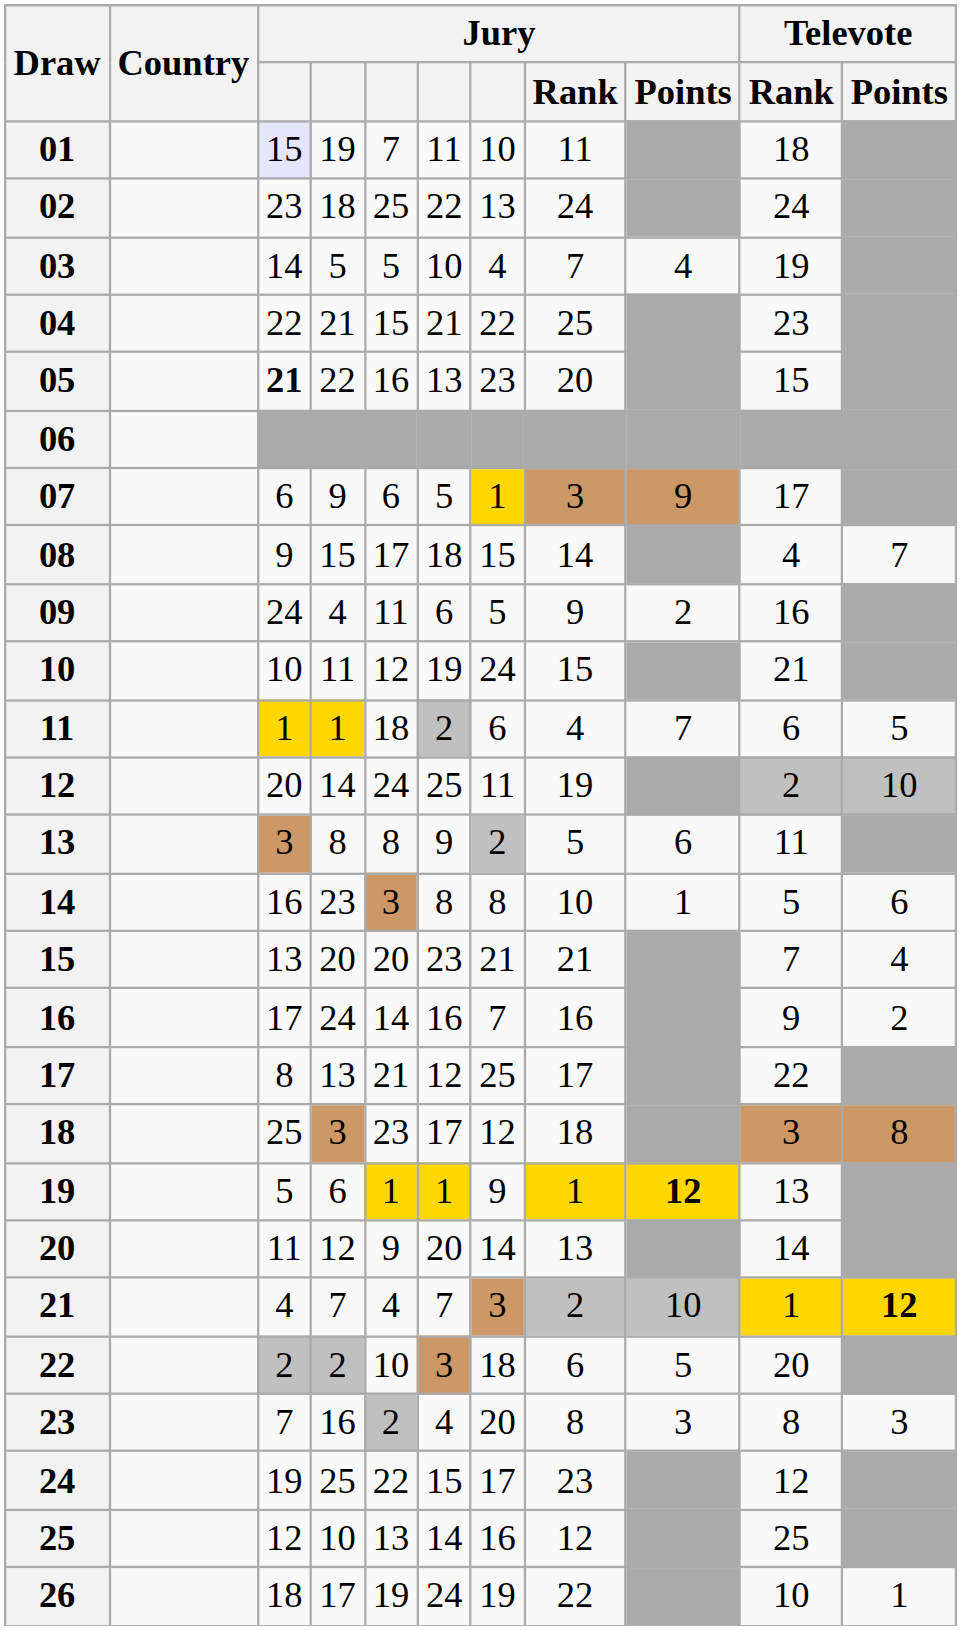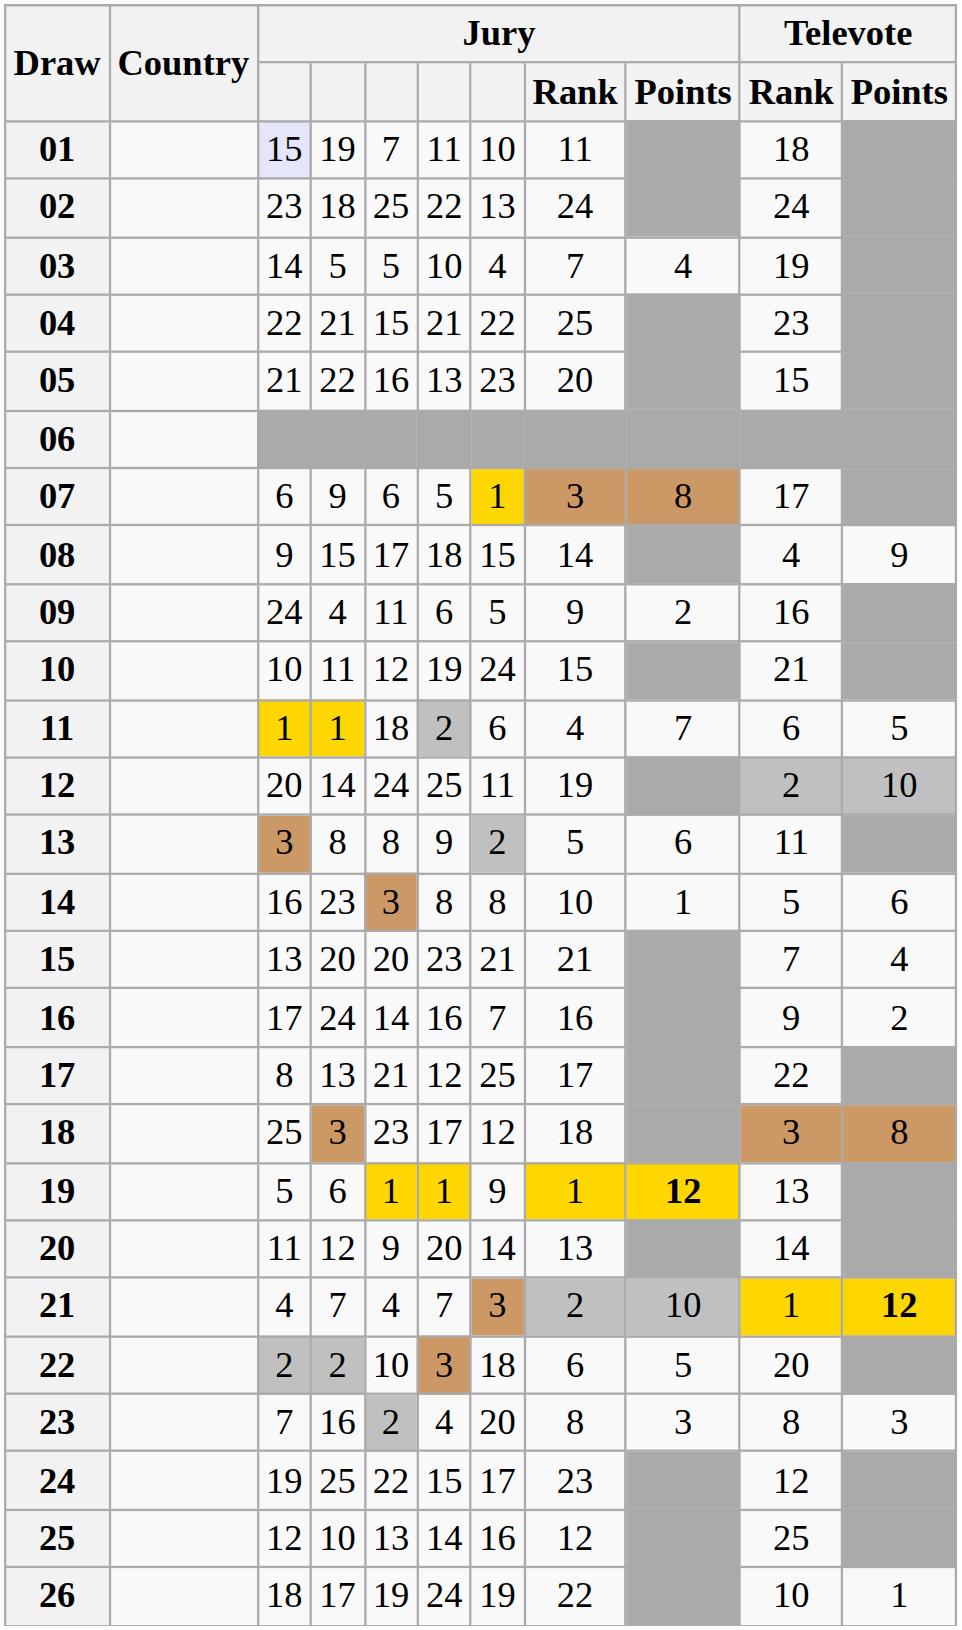 <table class="sortable wikitable collapsible plainrowheaders" style="text-align:center;">
 <tr>
 </tr>
 <tr>
 <th scope="col" rowspan="2">Draw</th>
 <th scope="col" rowspan="2">Country</th>
 <th scope="col" colspan="7">Jury</th>
 <th scope="col" colspan="2">Televote</th>
 </tr>
 <tr>
 <th scope="col"><small></small></th>
 <th scope="col"><small></small></th>
 <th scope="col"><small></small></th>
 <th scope="col"><small></small></th>
 <th scope="col"><small></small></th>
 <th scope="col">Rank</th>
 <th scope="col">Points</th>
 <th scope="col">Rank</th>
 <th scope="col">Points</th>
 </tr>
 <tr>
 <th scope="row" style="text-align:center;">01</th>
 <td style="text-align:left;"></td>
 <td style="background: lavender;">15</td>
 <td>19</td>
 <td>7</td>
 <td>11</td>
 <td>10</td>
 <td>11</td>
 <td style="background:#AAAAAA;"></td>
 <td>18</td>
 <td style="background:#AAAAAA;"></td>
 </tr>
 <tr>
 <th scope="row" style="text-align:center;">02</th>
 <td style="text-align:left;"></td>
 <td>23</td>
 <td>18</td>
 <td>25</td>
 <td>22</td>
 <td>13</td>
 <td>24</td>
 <td style="background:#AAAAAA;"></td>
 <td>24</td>
 <td style="background:#AAAAAA;"></td>
 </tr>
 <tr>
 <th scope="row" style="text-align:center;">03</th>
 <td style="text-align:left;"></td>
 <td>14</td>
 <td>5</td>
 <td>5</td>
 <td>10</td>
 <td>4</td>
 <td>7</td>
 <td>4</td>
 <td>19</td>
 <td style="background:#AAAAAA;"></td>
 </tr>
 <tr>
 <th scope="row" style="text-align:center;">04</th>
 <td style="text-align:left;"></td>
 <td>22</td>
 <td>21</td>
 <td>15</td>
 <td>21</td>
 <td>22</td>
 <td>25</td>
 <td style="background:#AAAAAA;"></td>
 <td>23</td>
 <td style="background:#AAAAAA;"></td>
 </tr>
 <tr>
 <th scope="row" style="text-align:center;">05</th>
 <td style="text-align:left;"></td>
-<td><strong>21</strong></td>
+<td>21</td>
 <td>22</td>
 <td>16</td>
 <td>13</td>
 <td>23</td>
 <td>20</td>
 <td style="background:#AAAAAA;"></td>
 <td>15</td>
 <td style="background:#AAAAAA;"></td>
 </tr>
 <tr class="sortbottom">
 <th scope="row" style="text-align:center;">06</th>
 <td style="text-align:left;"></td>
 <td style="background:#AAAAAA;"></td>
 <td style="background:#AAAAAA;"></td>
 <td style="background:#AAAAAA;"></td>
 <td style="background:#AAAAAA;"></td>
 <td style="background:#AAAAAA;"></td>
 <td style="background:#AAAAAA;"></td>
 <td style="background:#AAAAAA;"></td>
 <td style="background:#AAAAAA;"></td>
 <td style="background:#AAAAAA;"></td>
 </tr>
 <tr>
 <th scope="row" style="text-align:center;">07</th>
 <td style="text-align:left;"></td>
 <td>6</td>
 <td>9</td>
 <td>6</td>
 <td>5</td>
 <td style="background:gold;">1</td>
 <td style="background:#CC9966;">3</td>
-<td style="background:#CC9966;">9</td>
+<td style="background:#CC9966;">8</td>
 <td>17</td>
 <td style="background:#AAAAAA;"></td>
 </tr>
 <tr>
 <th scope="row" style="text-align:center;">08</th>
 <td style="text-align:left;"></td>
 <td>9</td>
 <td>15</td>
 <td>17</td>
 <td>18</td>
 <td>15</td>
 <td>14</td>
 <td style="background:#AAAAAA;"></td>
 <td>4</td>
-<td>7</td>
+<td>9</td>
 </tr>
 <tr>
 <th scope="row" style="text-align:center;">09</th>
 <td style="text-align:left;"></td>
 <td>24</td>
 <td>4</td>
 <td>11</td>
 <td>6</td>
 <td>5</td>
 <td>9</td>
 <td>2</td>
 <td>16</td>
 <td style="background:#AAAAAA;"></td>
 </tr>
 <tr>
 <th scope="row" style="text-align:center;">10</th>
 <td style="text-align:left;"></td>
 <td>10</td>
 <td>11</td>
 <td>12</td>
 <td>19</td>
 <td>24</td>
 <td>15</td>
 <td style="background:#AAAAAA;"></td>
 <td>21</td>
 <td style="background:#AAAAAA;"></td>
 </tr>
 <tr>
 <th scope="row" style="text-align:center;">11</th>
 <td style="text-align:left;"></td>
 <td style="background:gold;">1</td>
 <td style="background:gold;">1</td>
 <td>18</td>
 <td style="background:silver;">2</td>
 <td>6</td>
 <td>4</td>
 <td>7</td>
 <td>6</td>
 <td>5</td>
 </tr>
 <tr>
 <th scope="row" style="text-align:center;">12</th>
 <td style="text-align:left;"></td>
 <td>20</td>
 <td>14</td>
 <td>24</td>
 <td>25</td>
 <td>11</td>
 <td>19</td>
 <td style="background:#AAAAAA;"></td>
 <td style="background:silver;">2</td>
 <td style="background:silver;">10</td>
 </tr>
 <tr>
 <th scope="row" style="text-align:center;">13</th>
 <td style="text-align:left;"></td>
 <td style="background:#CC9966;">3</td>
 <td>8</td>
 <td>8</td>
 <td>9</td>
 <td style="background:silver;">2</td>
 <td>5</td>
 <td>6</td>
 <td>11</td>
 <td style="background:#AAAAAA;"></td>
 </tr>
 <tr>
 <th scope="row" style="text-align:center;">14</th>
 <td style="text-align:left;"></td>
 <td>16</td>
 <td>23</td>
 <td style="background:#CC9966;">3</td>
 <td>8</td>
 <td>8</td>
 <td>10</td>
 <td>1</td>
 <td>5</td>
 <td>6</td>
 </tr>
 <tr>
 <th scope="row" style="text-align:center;">15</th>
 <td style="text-align:left;"></td>
 <td>13</td>
 <td>20</td>
 <td>20</td>
 <td>23</td>
 <td>21</td>
 <td>21</td>
 <td style="background:#AAAAAA;"></td>
 <td>7</td>
 <td>4</td>
 </tr>
 <tr>
 <th scope="row" style="text-align:center;">16</th>
 <td style="text-align:left;"></td>
 <td>17</td>
 <td>24</td>
 <td>14</td>
 <td>16</td>
 <td>7</td>
 <td>16</td>
 <td style="background:#AAAAAA;"></td>
 <td>9</td>
 <td>2</td>
 </tr>
 <tr>
 <th scope="row" style="text-align:center;">17</th>
 <td style="text-align:left;"></td>
 <td>8</td>
 <td>13</td>
 <td>21</td>
 <td>12</td>
 <td>25</td>
 <td>17</td>
 <td style="background:#AAAAAA;"></td>
 <td>22</td>
 <td style="background:#AAAAAA;"></td>
 </tr>
 <tr>
 <th scope="row" style="text-align:center;">18</th>
 <td style="text-align:left;"></td>
 <td>25</td>
 <td style="background:#CC9966;">3</td>
 <td>23</td>
 <td>17</td>
 <td>12</td>
 <td>18</td>
 <td style="background:#AAAAAA;"></td>
 <td style="background:#CC9966;">3</td>
 <td style="background:#CC9966;">8</td>
 </tr>
 <tr>
 <th scope="row" style="text-align:center;">19</th>
 <td style="text-align:left;"></td>
 <td>5</td>
 <td>6</td>
 <td style="background:gold;">1</td>
 <td style="background:gold;">1</td>
 <td>9</td>
 <td style="background:gold;">1</td>
 <td style="background:gold;"><strong>12</strong></td>
 <td>13</td>
 <td style="background:#AAAAAA;"></td>
 </tr>
 <tr>
 <th scope="row" style="text-align:center;">20</th>
 <td style="text-align:left;"></td>
 <td>11</td>
 <td>12</td>
 <td>9</td>
 <td>20</td>
 <td>14</td>
 <td>13</td>
 <td style="background:#AAAAAA;"></td>
 <td>14</td>
 <td style="background:#AAAAAA;"></td>
 </tr>
 <tr>
 <th scope="row" style="text-align:center;">21</th>
 <td style="text-align:left;"></td>
 <td>4</td>
 <td>7</td>
 <td>4</td>
 <td>7</td>
 <td style="background:#CC9966;">3</td>
 <td style="background:silver;">2</td>
 <td style="background:silver;">10</td>
 <td style="background:gold;">1</td>
 <td style="background:gold;"><strong>12</strong></td>
 </tr>
 <tr>
 <th scope="row" style="text-align:center;">22</th>
 <td style="text-align:left;"></td>
 <td style="background:silver;">2</td>
 <td style="background:silver;">2</td>
 <td>10</td>
 <td style="background:#CC9966;">3</td>
 <td>18</td>
 <td>6</td>
 <td>5</td>
 <td>20</td>
 <td style="background:#AAAAAA;"></td>
 </tr>
 <tr>
 <th scope="row" style="text-align:center;">23</th>
 <td style="text-align:left;"></td>
 <td>7</td>
 <td>16</td>
 <td style="background:silver;">2</td>
 <td>4</td>
 <td>20</td>
 <td>8</td>
 <td>3</td>
 <td>8</td>
 <td>3</td>
 </tr>
 <tr>
 <th scope="row" style="text-align:center;">24</th>
 <td style="text-align:left;"></td>
 <td>19</td>
 <td>25</td>
 <td>22</td>
 <td>15</td>
 <td>17</td>
 <td>23</td>
 <td style="background:#AAAAAA;"></td>
 <td>12</td>
 <td style="background:#AAAAAA;"></td>
 </tr>
 <tr>
 <th scope="row" style="text-align:center;">25</th>
 <td style="text-align:left;"></td>
 <td>12</td>
 <td>10</td>
 <td>13</td>
 <td>14</td>
 <td>16</td>
 <td>12</td>
 <td style="background:#AAAAAA;"></td>
 <td>25</td>
 <td style="background:#AAAAAA;"></td>
 </tr>
 <tr>
 <th scope="row" style="text-align:center;">26</th>
 <td style="text-align:left;"></td>
 <td>18</td>
 <td>17</td>
 <td>19</td>
 <td>24</td>
 <td>19</td>
 <td>22</td>
 <td style="background:#AAAAAA;"></td>
 <td>10</td>
 <td>1</td>
 </tr>
 </table>
